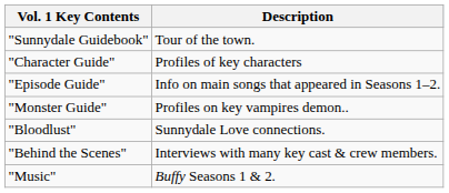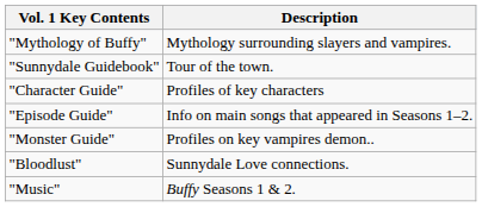 <table class="wikitable">
 <tr bgcolor="lightsteelblue" align=left>
 <th><strong>Vol. 1 Key Contents</strong></th>
 <th><strong>Description</strong></th>
+</tr>
+<tr>
+<td>"Mythology of Buffy"</td>
+<td>Mythology surrounding slayers and vampires.</td>
 </tr>
 <tr>
 <td>"Sunnydale Guidebook"</td>
 <td>Tour of the town.</td>
 </tr>
 <tr>
 <td>"Character Guide"</td>
 <td>Profiles of key characters</td>
 </tr>
 <tr>
 <td>"Episode Guide"</td>
 <td>Info on main songs that appeared in Seasons 1–2.</td>
 </tr>
 <tr>
 <td>"Monster Guide"</td>
 <td>Profiles on key vampires demon..</td>
 </tr>
 <tr>
 <td>"Bloodlust"</td>
 <td>Sunnydale Love connections.</td>
 </tr>
 <tr>
-<td>"Behind the Scenes"</td>
-<td>Interviews with many key cast & crew members.</td>
-</tr>
-<tr>
 <td>"Music"</td>
 <td><em>Buffy</em> Seasons 1 & 2.</td>
 </tr>
 </table>
